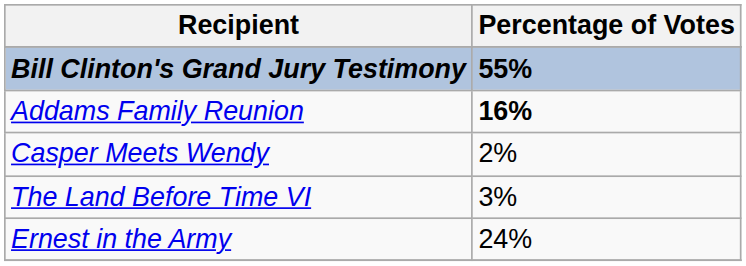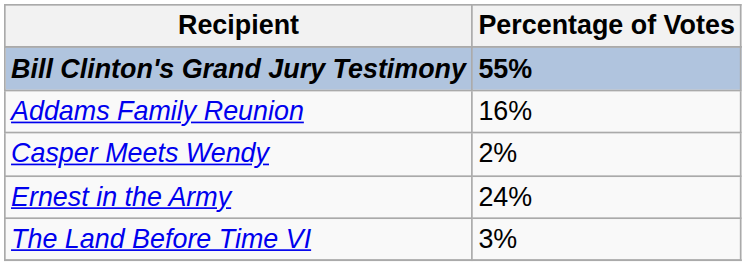 <table class="wikitable sortable plainrowheaders">
 <tr>
 <th>Recipient</th>
 <th>Percentage of Votes</th>
 </tr>
 <tr>
 </tr>
 <tr style="background:#B0C4DE;">
 <td><strong><em>Bill Clinton's Grand Jury Testimony</em></strong></td>
 <td><strong>55%</strong></td>
 </tr>
 <tr>
 <td><em><a href='#'>Addams Family Reunion</a></em></td>
-<td><strong>16%</strong></td>
+<td>16%</td>
 </tr>
 <tr>
 <td><em><a href='#'>Casper Meets Wendy</a></em></td>
 <td>2%</td>
 </tr>
 <tr>
+<td><em><a href='#'>Ernest in the Army</a></em></td>
+<td>24%</td>
+</tr>
+<tr>
 <td><em><a href='#'>The Land Before Time VI</a></em></td>
 <td>3%</td>
 </tr>
 <tr>
-<td><em><a href='#'>Ernest in the Army</a></em></td>
-<td>24%</td>
-</tr>
-<tr>
 </tr>
 </table>
